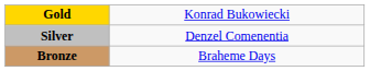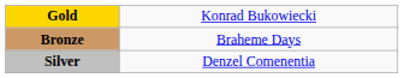 <table class="wikitable" style="text-align:center; " width="35%">
 <tr>
 <td bgcolor="gold"><strong>Gold</strong></td>
 <td><a href='#'>Konrad Bukowiecki</a><br>  <small><em></em></small></td>
 </tr>
 <tr>
+<td bgcolor="CC9966"><strong>Bronze</strong></td>
+<td><a href='#'>Braheme Days</a><br>  <small><em></em></small></td>
+</tr>
+<tr>
 <td bgcolor="silver"><strong>Silver</strong></td>
 <td><a href='#'>Denzel Comenentia</a><br>  <small><em></em></small></td>
 </tr>
-<tr>
-<td bgcolor="CC9966"><strong>Bronze</strong></td>
-<td><a href='#'>Braheme Days</a><br>  <small><em></em></small></td>
-</tr>
 </table>
